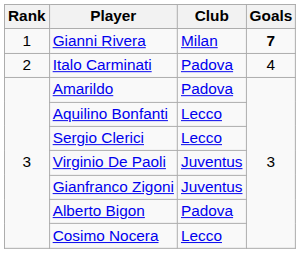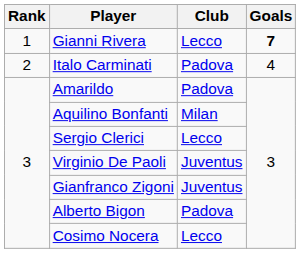 <table class="wikitable sortable" style="text-align:center">
 <tr>
 <th>Rank</th>
 <th>Player</th>
 <th>Club</th>
 <th>Goals</th>
 </tr>
 <tr>
 <td>1</td>
 <td align="left"><strong></strong> <a href='#'>Gianni Rivera</a></td>
-<td align="left"><a href='#'>Milan</a></td>
+<td align="left"><a href='#'>Lecco</a></td>
 <td><strong>7</strong></td>
 </tr>
 <tr>
 <td>2</td>
 <td align="left"><strong></strong> <a href='#'>Italo Carminati</a></td>
 <td align="left"><a href='#'>Padova</a></td>
 <td>4</td>
 </tr>
 <tr>
 <td rowspan="7">3</td>
 <td align="left"><strong></strong> <a href='#'>Amarildo</a></td>
 <td align="left"><a href='#'>Padova</a></td>
 <td rowspan="7">3</td>
 </tr>
 <tr>
 <td align="left"><strong></strong> <a href='#'>Aquilino Bonfanti</a></td>
-<td align="left"><a href='#'>Lecco</a></td>
+<td align="left"><a href='#'>Milan</a></td>
 </tr>
 <tr>
 <td align="left"><strong></strong> <a href='#'>Sergio Clerici</a></td>
 <td align="left"><a href='#'>Lecco</a></td>
 </tr>
 <tr>
 <td align="left"><strong></strong> <a href='#'>Virginio De Paoli</a></td>
 <td align="left"><a href='#'>Juventus</a></td>
 </tr>
 <tr>
 <td align="left"><strong></strong> <a href='#'>Gianfranco Zigoni</a></td>
 <td align="left"><a href='#'>Juventus</a></td>
 </tr>
 <tr>
 <td align="left"><strong></strong> <a href='#'>Alberto Bigon</a></td>
 <td align="left"><a href='#'>Padova</a></td>
 </tr>
 <tr>
 <td align="left"><strong></strong> <a href='#'>Cosimo Nocera</a></td>
 <td align="left"><a href='#'>Lecco</a></td>
 </tr>
 </table>
